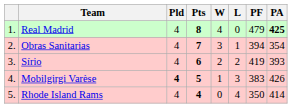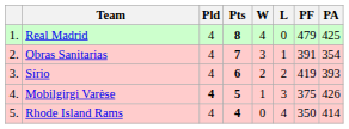 <table class=wikitable style="text-align:center">
 <tr>
 <th width=15></th>
 <th width=220>Team</th>
 <th width=20>Pld</th>
 <th width=30>Pts</th>
 <th width=20>W</th>
 <th width=20>L</th>
 <th width=20>PF</th>
 <th width=20>PA</th>
 </tr>
 <tr style="background: #ccffcc;">
 <td>1.</td>
 <td align=left> <a href='#'>Real Madrid</a></td>
 <td>4</td>
 <td><strong>8</strong></td>
 <td>4</td>
 <td>0</td>
 <td>479</td>
-<td><strong>425</strong></td>
+<td>425</td>
 </tr>
 <tr style="background:#ffcccc;">
 <td>2.</td>
 <td align=left> <a href='#'>Obras Sanitarias</a></td>
 <td>4</td>
 <td><strong>7</strong></td>
 <td>3</td>
 <td>1</td>
-<td>394</td>
+<td>391</td>
 <td>354</td>
 </tr>
 <tr style="background:#ffcccc;">
 <td>3.</td>
 <td align=left> <a href='#'>Sírio</a></td>
 <td>4</td>
 <td><strong>6</strong></td>
 <td>2</td>
 <td>2</td>
 <td>419</td>
 <td>393</td>
 </tr>
 <tr style="background:#ffcccc;">
 <td>4.</td>
 <td align=left> <a href='#'>Mobilgirgi Varèse</a></td>
 <td><strong>4</strong></td>
 <td><strong>5</strong></td>
 <td>1</td>
 <td>3</td>
-<td>383</td>
+<td>375</td>
 <td>426</td>
 </tr>
 <tr style="background:#ffcccc;">
 <td>5.</td>
 <td align=left> <a href='#'>Rhode Island Rams</a></td>
 <td>4</td>
 <td><strong>4</strong></td>
 <td>0</td>
 <td>4</td>
 <td>350</td>
 <td>414</td>
 </tr>
 </table>
